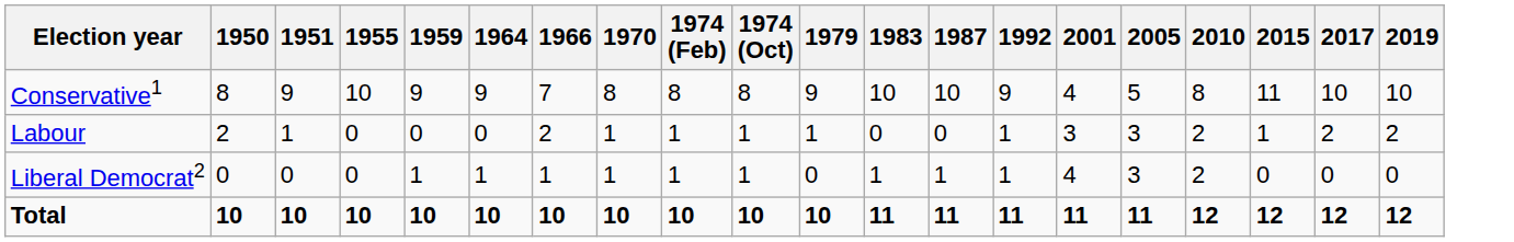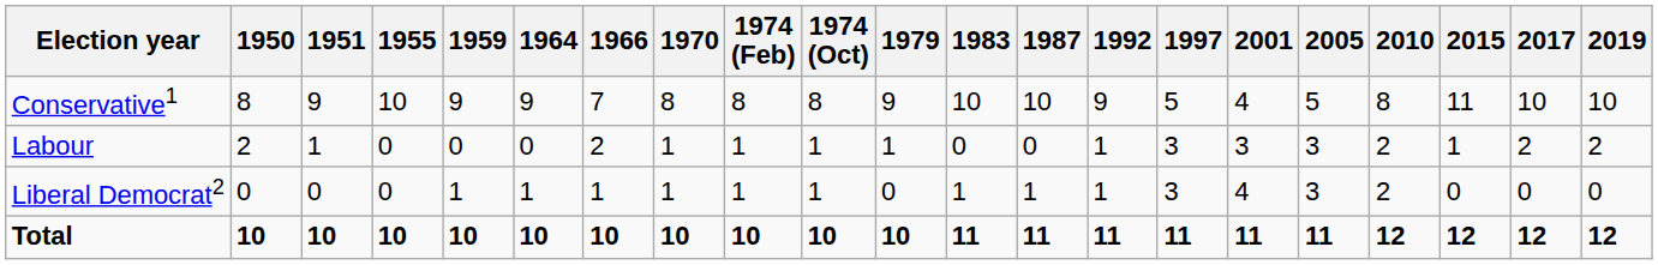 <table class="wikitable">
 <tr>
 <th>Election year</th>
 <th>1950</th>
 <th>1951</th>
 <th>1955</th>
 <th>1959</th>
 <th>1964</th>
 <th>1966</th>
 <th>1970</th>
 <th>1974<br>(Feb)</th>
 <th>1974<br>(Oct)</th>
 <th>1979</th>
 <th>1983</th>
 <th>1987</th>
 <th>1992</th>
+<th>1997</th>
 <th>2001</th>
 <th>2005</th>
 <th>2010</th>
 <th>2015</th>
 <th>2017</th>
 <th>2019</th>
 </tr>
 <tr>
 <td><a href='#'>Conservative</a><sup>1</sup></td>
 <td>8</td>
 <td>9</td>
 <td>10</td>
 <td>9</td>
 <td>9</td>
 <td>7</td>
 <td>8</td>
 <td>8</td>
 <td>8</td>
 <td>9</td>
 <td>10</td>
 <td>10</td>
 <td>9</td>
+<td>5</td>
 <td>4</td>
 <td>5</td>
 <td>8</td>
 <td>11</td>
 <td>10</td>
 <td>10</td>
 </tr>
 <tr>
 <td><a href='#'>Labour</a></td>
 <td>2</td>
 <td>1</td>
 <td>0</td>
 <td>0</td>
 <td>0</td>
 <td>2</td>
 <td>1</td>
 <td>1</td>
 <td>1</td>
 <td>1</td>
 <td>0</td>
 <td>0</td>
 <td>1</td>
 <td>3</td>
 <td>3</td>
+<td>3</td>
 <td>2</td>
 <td>1</td>
 <td>2</td>
 <td>2</td>
 </tr>
 <tr>
 <td><a href='#'>Liberal Democrat</a><sup>2</sup></td>
 <td>0</td>
 <td>0</td>
 <td>0</td>
 <td>1</td>
 <td>1</td>
 <td>1</td>
 <td>1</td>
 <td>1</td>
 <td>1</td>
 <td>0</td>
 <td>1</td>
 <td>1</td>
 <td>1</td>
+<td>3</td>
 <td>4</td>
 <td>3</td>
 <td>2</td>
 <td>0</td>
 <td>0</td>
 <td>0</td>
 </tr>
 <tr>
 <td><strong>Total</strong></td>
 <td><strong>10</strong></td>
 <td><strong>10</strong></td>
 <td><strong>10</strong></td>
 <td><strong>10</strong></td>
 <td><strong>10</strong></td>
 <td><strong>10</strong></td>
 <td><strong>10</strong></td>
 <td><strong>10</strong></td>
 <td><strong>10</strong></td>
 <td><strong>10</strong></td>
 <td><strong>11</strong></td>
 <td><strong>11</strong></td>
 <td><strong>11</strong></td>
 <td><strong>11</strong></td>
 <td><strong>11</strong></td>
+<td><strong>11</strong></td>
 <td><strong>12</strong></td>
 <td><strong>12</strong></td>
 <td><strong>12</strong></td>
 <td><strong>12</strong></td>
 </tr>
 </table>
